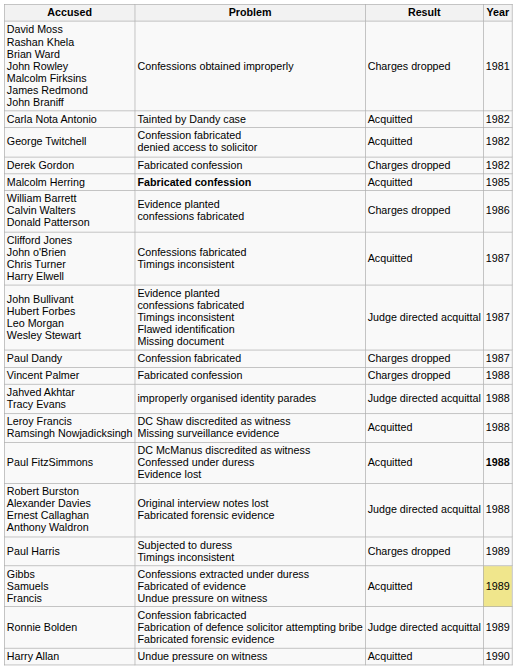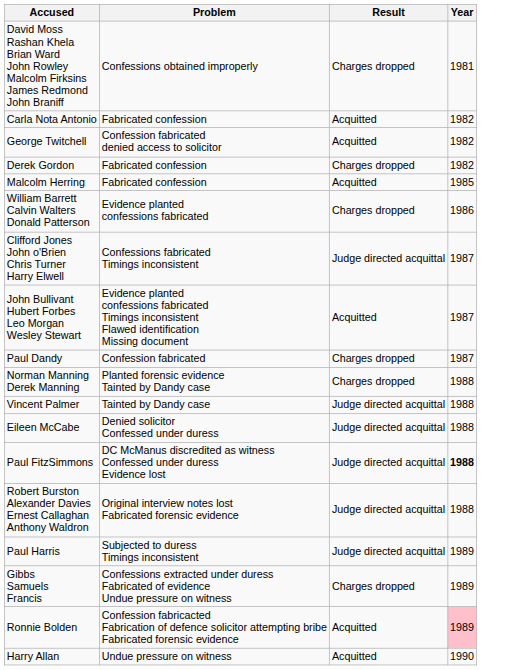 <table class="wikitable">
 <tr>
 <th>Accused</th>
 <th>Problem</th>
 <th>Result</th>
 <th>Year</th>
 </tr>
 <tr>
 <td>David Moss<br>Rashan Khela<br>Brian Ward<br>John Rowley<br>Malcolm Firksins<br>James Redmond<br>John Braniff</td>
 <td>Confessions obtained improperly</td>
 <td>Charges dropped</td>
 <td>1981</td>
 </tr>
 <tr>
 <td>Carla Nota Antonio</td>
-<td>Tainted by Dandy case</td>
+<td>Fabricated confession</td>
 <td>Acquitted</td>
 <td>1982</td>
 </tr>
 <tr>
 <td>George Twitchell</td>
 <td>Confession fabricated<br>denied access to solicitor</td>
 <td>Acquitted</td>
 <td>1982</td>
 </tr>
 <tr>
 <td>Derek Gordon</td>
 <td>Fabricated confession</td>
 <td>Charges dropped</td>
 <td>1982</td>
 </tr>
 <tr>
 <td>Malcolm Herring</td>
-<td><strong>Fabricated confession</strong></td>
+<td>Fabricated confession</td>
 <td>Acquitted</td>
 <td>1985</td>
 </tr>
 <tr>
 <td>William Barrett<br>Calvin Walters<br>Donald Patterson</td>
 <td>Evidence planted<br>confessions fabricated</td>
 <td>Charges dropped</td>
 <td>1986</td>
 </tr>
 <tr>
 <td>Clifford Jones<br>John o'Brien<br>Chris Turner<br>Harry Elwell</td>
 <td>Confessions fabricated<br>Timings inconsistent</td>
-<td>Acquitted</td>
+<td>Judge directed acquittal</td>
 <td>1987</td>
 </tr>
 <tr>
 <td>John Bullivant<br>Hubert Forbes<br>Leo Morgan<br>Wesley Stewart</td>
 <td>Evidence planted<br>confessions fabricated<br>Timings inconsistent<br>Flawed identification<br>Missing document</td>
-<td>Judge directed acquittal</td>
+<td>Acquitted</td>
 <td>1987</td>
 </tr>
 <tr>
 <td>Paul Dandy</td>
 <td>Confession fabricated</td>
 <td>Charges dropped</td>
 <td>1987</td>
 </tr>
 <tr>
-<td>Vincent Palmer</td>
-<td>Fabricated confession</td>
+<td>Norman Manning<br>Derek Manning</td>
+<td>Planted forensic evidence<br>Tainted by Dandy case</td>
 <td>Charges dropped</td>
 <td>1988</td>
 </tr>
 <tr>
-<td>Jahved Akhtar<br>Tracy Evans</td>
-<td>improperly organised identity parades</td>
+<td>Vincent Palmer</td>
+<td>Tainted by Dandy case</td>
 <td>Judge directed acquittal</td>
 <td>1988</td>
 </tr>
 <tr>
-<td>Leroy Francis<br>Ramsingh Nowjadicksingh</td>
-<td>DC Shaw discredited as witness<br>Missing surveillance evidence</td>
-<td>Acquitted</td>
+<td>Eileen McCabe</td>
+<td>Denied solicitor<br>Confessed under duress</td>
+<td>Judge directed acquittal</td>
 <td>1988</td>
 </tr>
 <tr>
 <td>Paul FitzSimmons</td>
 <td>DC McManus discredited as witness<br>Confessed under duress<br>Evidence lost</td>
-<td>Acquitted</td>
+<td>Judge directed acquittal</td>
 <td><strong>1988</strong></td>
 </tr>
 <tr>
 <td>Robert Burston<br>Alexander Davies<br>Ernest Callaghan<br>Anthony Waldron</td>
 <td>Original interview notes lost<br>Fabricated forensic evidence</td>
 <td>Judge directed acquittal</td>
 <td>1988</td>
 </tr>
 <tr>
 <td>Paul Harris</td>
 <td>Subjected to duress<br>Timings inconsistent</td>
-<td>Charges dropped</td>
+<td>Judge directed acquittal</td>
 <td>1989</td>
 </tr>
 <tr>
 <td>Gibbs<br>Samuels<br>Francis</td>
 <td>Confessions extracted under duress<br>Fabricated of evidence<br>Undue pressure on witness</td>
-<td>Acquitted</td>
-<td style="background: khaki;">1989</td>
+<td>Charges dropped</td>
+<td>1989</td>
 </tr>
 <tr>
 <td>Ronnie Bolden</td>
 <td>Confession fabricacted<br>Fabrication of defence solicitor attempting bribe<br>Fabricated forensic evidence</td>
-<td>Judge directed acquittal</td>
-<td>1989</td>
+<td>Acquitted</td>
+<td style="background: pink;">1989</td>
 </tr>
 <tr>
 <td>Harry Allan</td>
 <td>Undue pressure on witness</td>
 <td>Acquitted</td>
 <td>1990</td>
 </tr>
 </table>
